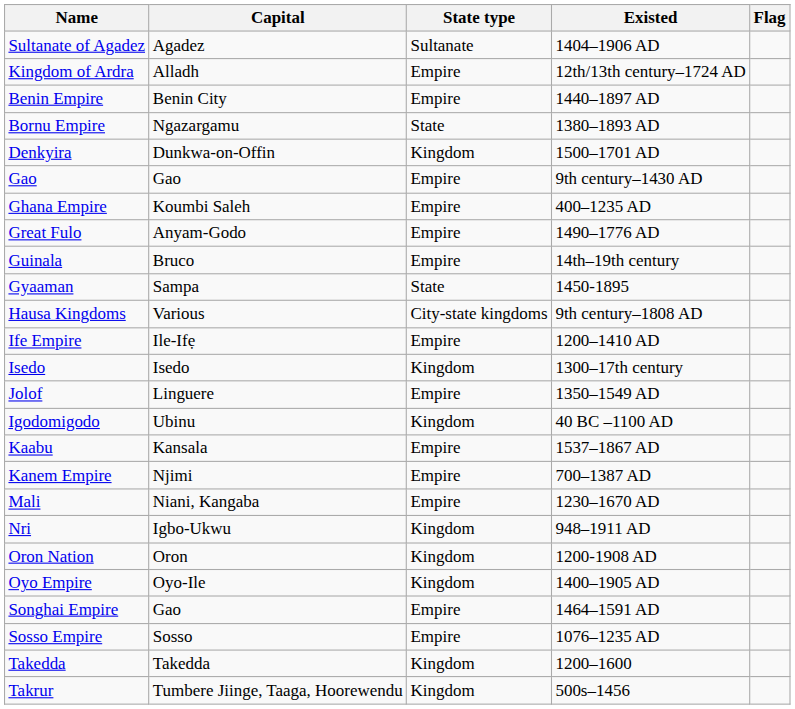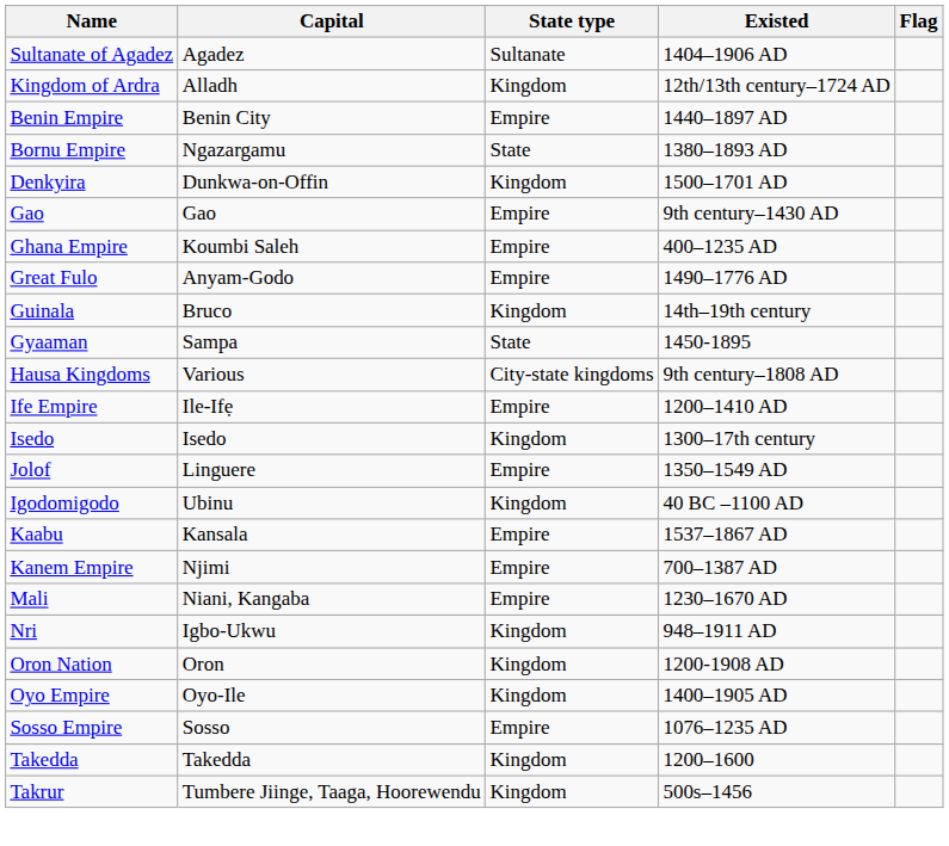 <table class="wikitable sortable">
 <tr>
 <th>Name</th>
 <th>Capital</th>
 <th>State type</th>
 <th>Existed</th>
 <th>Flag</th>
 </tr>
 <tr>
 <td><a href='#'>Sultanate of Agadez</a></td>
 <td>Agadez</td>
 <td>Sultanate</td>
 <td>1404–1906 AD</td>
 <td></td>
 </tr>
 <tr>
 <td><a href='#'>Kingdom of Ardra</a></td>
 <td>Alladh</td>
-<td>Empire</td>
+<td>Kingdom</td>
 <td>12th/13th century–1724 AD</td>
 <td></td>
 </tr>
 <tr>
 <td><a href='#'>Benin Empire</a></td>
 <td>Benin City</td>
 <td>Empire</td>
 <td>1440–1897 AD</td>
 <td></td>
 </tr>
 <tr>
 <td><a href='#'>Bornu Empire</a></td>
 <td>Ngazargamu</td>
 <td>State</td>
 <td>1380–1893 AD</td>
 <td></td>
 </tr>
 <tr>
 <td><a href='#'>Denkyira</a></td>
 <td>Dunkwa-on-Offin</td>
 <td>Kingdom</td>
 <td>1500–1701 AD</td>
 <td></td>
 </tr>
 <tr>
 <td><a href='#'>Gao</a></td>
 <td>Gao</td>
 <td>Empire</td>
 <td>9th century–1430 AD</td>
 <td></td>
 </tr>
 <tr>
 <td><a href='#'>Ghana Empire</a></td>
 <td>Koumbi Saleh</td>
 <td>Empire</td>
 <td>400–1235 AD</td>
 <td></td>
 </tr>
 <tr>
 <td><a href='#'>Great Fulo</a></td>
 <td>Anyam-Godo</td>
 <td>Empire</td>
 <td>1490–1776 AD</td>
 <td></td>
 </tr>
 <tr>
 <td><a href='#'>Guinala</a></td>
 <td>Bruco</td>
-<td>Empire</td>
+<td>Kingdom</td>
 <td>14th–19th century</td>
 <td></td>
 </tr>
 <tr>
 <td><a href='#'>Gyaaman</a></td>
 <td>Sampa</td>
 <td>State</td>
 <td>1450-1895</td>
 </tr>
 <tr>
 <td><a href='#'>Hausa Kingdoms</a></td>
 <td>Various</td>
 <td>City-state kingdoms</td>
 <td>9th century–1808 AD</td>
 <td></td>
 </tr>
 <tr>
 <td><a href='#'>Ife Empire</a></td>
 <td>Ile-Ifẹ</td>
 <td>Empire</td>
 <td>1200–1410 AD</td>
 <td></td>
 </tr>
 <tr>
 <td><a href='#'>Isedo</a></td>
 <td>Isedo</td>
 <td>Kingdom</td>
 <td>1300–17th century</td>
 <td></td>
 </tr>
 <tr>
 <td><a href='#'>Jolof</a></td>
 <td>Linguere</td>
 <td>Empire</td>
 <td>1350–1549 AD</td>
 <td></td>
 </tr>
 <tr>
 <td><a href='#'>Igodomigodo</a></td>
 <td>Ubinu</td>
 <td>Kingdom</td>
 <td>40 BC –1100 AD</td>
 <td></td>
 </tr>
 <tr>
 <td><a href='#'>Kaabu</a></td>
 <td>Kansala</td>
 <td>Empire</td>
 <td>1537–1867 AD</td>
 <td></td>
 </tr>
 <tr>
 <td><a href='#'>Kanem Empire</a></td>
 <td>Njimi</td>
 <td>Empire</td>
 <td>700–1387 AD</td>
 <td></td>
 </tr>
 <tr>
 <td><a href='#'>Mali</a></td>
 <td>Niani, Kangaba</td>
 <td>Empire</td>
 <td>1230–1670 AD</td>
 <td></td>
 </tr>
 <tr>
 <td><a href='#'>Nri</a></td>
 <td>Igbo-Ukwu</td>
 <td>Kingdom</td>
 <td>948–1911 AD</td>
 <td></td>
 </tr>
 <tr>
 <td><a href='#'>Oron Nation</a></td>
 <td>Oron</td>
 <td>Kingdom</td>
 <td>1200-1908 AD</td>
 <td></td>
 </tr>
 <tr>
 <td><a href='#'>Oyo Empire</a></td>
 <td>Oyo-Ile</td>
 <td>Kingdom</td>
 <td>1400–1905 AD</td>
 <td></td>
 </tr>
 <tr>
-<td><a href='#'>Songhai Empire</a></td>
-<td>Gao</td>
-<td>Empire</td>
-<td>1464–1591 AD</td>
-<td></td>
-</tr>
-<tr>
 <td><a href='#'>Sosso Empire</a></td>
 <td>Sosso</td>
 <td>Empire</td>
 <td>1076–1235 AD</td>
 <td></td>
 </tr>
 <tr>
 <td><a href='#'>Takedda</a></td>
 <td>Takedda</td>
 <td>Kingdom</td>
 <td>1200–1600</td>
 <td></td>
 </tr>
 <tr>
 <td><a href='#'>Takrur</a></td>
 <td>Tumbere Jiinge, Taaga, Hoorewendu</td>
 <td>Kingdom</td>
 <td>500s–1456</td>
 <td></td>
 </tr>
 </table>
